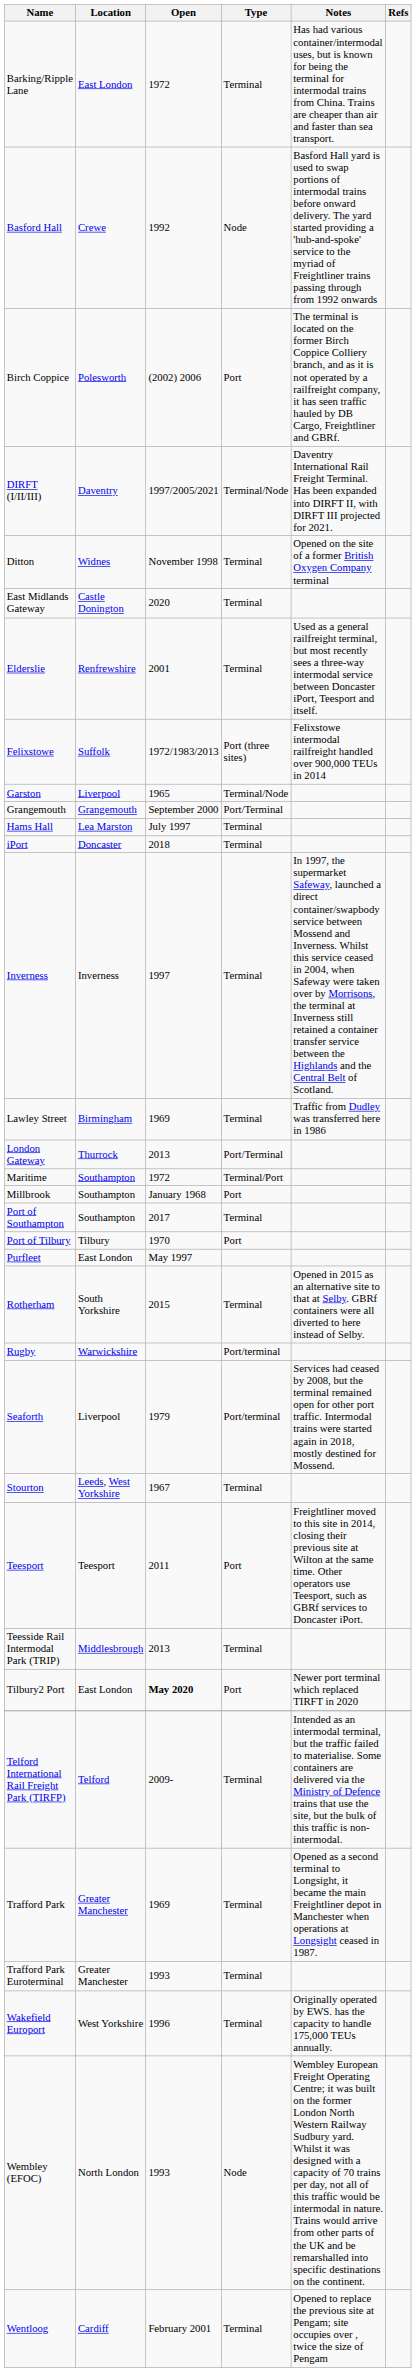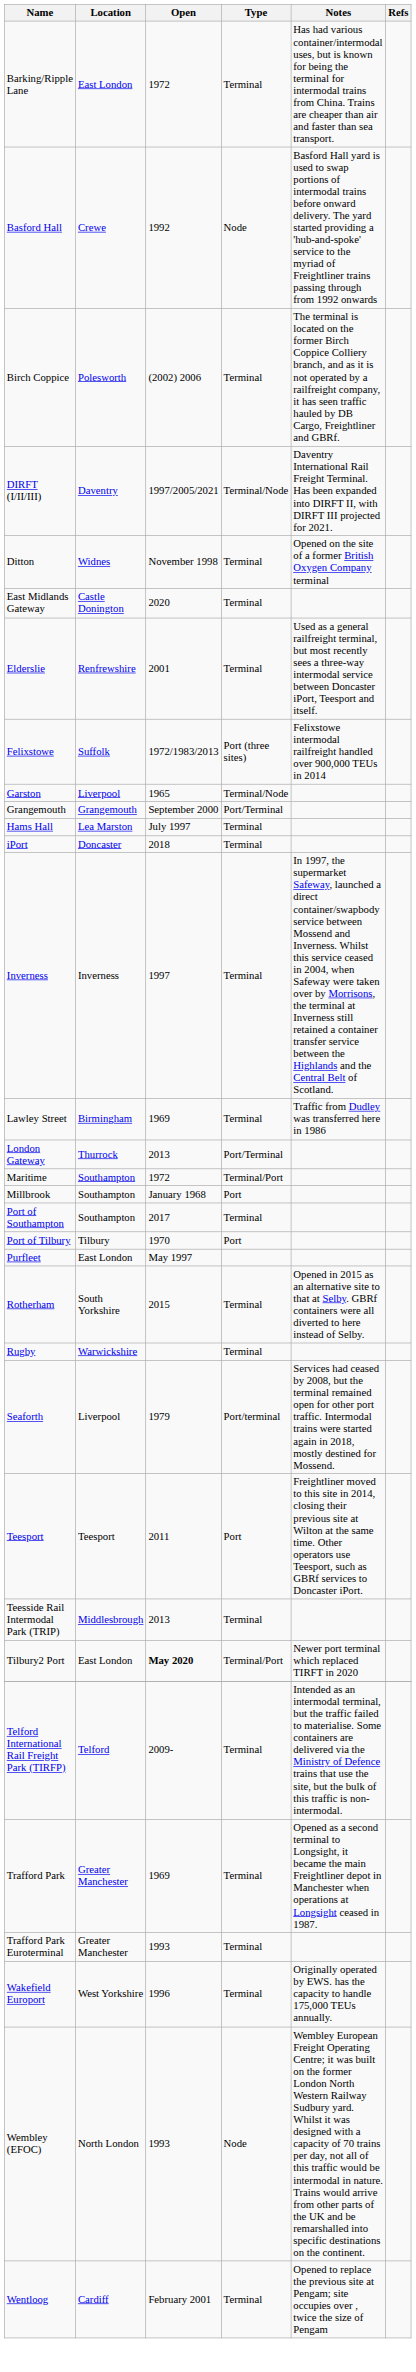 <table class="wikitable">
 <tr>
 <th>Name</th>
 <th>Location</th>
 <th>Open</th>
 <th>Type</th>
 <th>Notes</th>
 <th>Refs</th>
 </tr>
 <tr>
 <td>Barking/Ripple Lane</td>
 <td><a href='#'>East London</a></td>
 <td>1972</td>
 <td>Terminal</td>
 <td>Has had various container/intermodal uses, but is known for being the terminal for intermodal trains from China. Trains are cheaper than air and faster than sea transport.</td>
 <td></td>
 </tr>
 <tr>
 <td><a href='#'>Basford Hall</a></td>
 <td><a href='#'>Crewe</a></td>
 <td>1992</td>
 <td>Node</td>
 <td>Basford Hall yard is used to swap portions of intermodal trains before onward delivery. The yard started providing a 'hub-and-spoke' service to the myriad of Freightliner trains passing through from 1992 onwards</td>
 <td></td>
 </tr>
 <tr>
 <td>Birch Coppice</td>
 <td><a href='#'>Polesworth</a></td>
 <td>(2002) 2006</td>
-<td>Port</td>
+<td>Terminal</td>
 <td>The terminal is located on the former Birch Coppice Colliery branch, and as it is not operated by a railfreight company, it has seen traffic hauled by DB Cargo, Freightliner and GBRf.</td>
 <td></td>
 </tr>
 <tr>
 <td><a href='#'>DIRFT</a> (I/II/III)</td>
 <td><a href='#'>Daventry</a></td>
 <td>1997/2005/2021</td>
 <td>Terminal/Node</td>
 <td>Daventry International Rail Freight Terminal. Has been expanded into DIRFT II, with DIRFT III projected for 2021.</td>
 <td></td>
 </tr>
 <tr>
 <td>Ditton</td>
 <td><a href='#'>Widnes</a></td>
 <td>November 1998</td>
 <td>Terminal</td>
 <td>Opened on the site of a former <a href='#'>British Oxygen Company</a> terminal</td>
 <td></td>
 </tr>
 <tr>
 <td>East Midlands Gateway</td>
 <td><a href='#'>Castle Donington</a></td>
 <td>2020</td>
 <td>Terminal</td>
 <td></td>
 <td></td>
 </tr>
 <tr>
 <td><a href='#'>Elderslie</a></td>
 <td><a href='#'>Renfrewshire</a></td>
 <td>2001</td>
 <td>Terminal</td>
 <td>Used as a general railfreight terminal, but most recently sees a three-way intermodal service between Doncaster iPort, Teesport and itself.</td>
 <td></td>
 </tr>
 <tr>
 <td><a href='#'>Felixstowe</a></td>
 <td><a href='#'>Suffolk</a></td>
 <td>1972/1983/2013</td>
 <td>Port (three sites)</td>
 <td>Felixstowe intermodal railfreight handled over 900,000 TEUs in 2014</td>
 <td></td>
 </tr>
 <tr>
 <td><a href='#'>Garston</a></td>
 <td><a href='#'>Liverpool</a></td>
 <td>1965</td>
 <td>Terminal/Node</td>
 <td></td>
 <td></td>
 </tr>
 <tr>
 <td>Grangemouth</td>
 <td><a href='#'>Grangemouth</a></td>
 <td>September 2000</td>
 <td>Port/Terminal</td>
 <td></td>
 <td></td>
 </tr>
 <tr>
 <td><a href='#'>Hams Hall</a></td>
 <td><a href='#'>Lea Marston</a></td>
 <td>July 1997</td>
 <td>Terminal</td>
 <td></td>
 <td></td>
 </tr>
 <tr>
 <td><a href='#'>iPort</a></td>
 <td><a href='#'>Doncaster</a></td>
 <td>2018</td>
 <td>Terminal</td>
 <td></td>
 <td></td>
 </tr>
 <tr>
 <td><a href='#'>Inverness</a></td>
 <td>Inverness</td>
 <td>1997</td>
 <td>Terminal</td>
 <td>In 1997, the supermarket <a href='#'>Safeway</a>, launched a direct container/swapbody service between Mossend and Inverness. Whilst this service ceased in 2004, when Safeway were taken over by <a href='#'>Morrisons</a>, the terminal at Inverness still retained a container transfer service between the <a href='#'>Highlands</a> and the <a href='#'>Central Belt</a> of Scotland.</td>
 <td></td>
 </tr>
 <tr>
 <td>Lawley Street</td>
 <td><a href='#'>Birmingham</a></td>
 <td>1969</td>
 <td>Terminal</td>
 <td>Traffic from <a href='#'>Dudley</a> was transferred here in 1986</td>
 <td></td>
 </tr>
 <tr>
 <td><a href='#'>London Gateway</a></td>
 <td><a href='#'>Thurrock</a></td>
 <td>2013</td>
 <td>Port/Terminal</td>
 <td></td>
 <td></td>
 </tr>
 <tr>
 <td>Maritime</td>
 <td><a href='#'>Southampton</a></td>
 <td>1972</td>
 <td>Terminal/Port</td>
 <td></td>
 <td></td>
 </tr>
 <tr>
 <td>Millbrook</td>
 <td>Southampton</td>
 <td>January 1968</td>
 <td>Port</td>
 <td></td>
 <td></td>
 </tr>
 <tr>
 <td><a href='#'>Port of Southampton</a></td>
 <td>Southampton</td>
 <td>2017</td>
 <td>Terminal</td>
 <td></td>
 <td></td>
 </tr>
 <tr>
 <td><a href='#'>Port of Tilbury</a></td>
 <td>Tilbury</td>
 <td>1970</td>
 <td>Port</td>
 <td></td>
 <td></td>
 </tr>
 <tr>
 <td><a href='#'>Purfleet</a></td>
 <td>East London</td>
 <td>May 1997</td>
 <td></td>
 <td></td>
 <td></td>
 </tr>
 <tr>
 <td><a href='#'>Rotherham</a></td>
 <td>South Yorkshire</td>
 <td>2015</td>
 <td>Terminal</td>
 <td>Opened in 2015 as an alternative site to that at <a href='#'>Selby</a>. GBRf containers were all diverted to here instead of Selby.</td>
 <td></td>
 </tr>
 <tr>
 <td><a href='#'>Rugby</a></td>
 <td><a href='#'>Warwickshire</a></td>
 <td></td>
-<td>Port/terminal</td>
+<td>Terminal</td>
 <td></td>
 <td></td>
 </tr>
 <tr>
 <td><a href='#'>Seaforth</a></td>
 <td>Liverpool</td>
 <td>1979</td>
 <td>Port/terminal</td>
 <td>Services had ceased by 2008, but the terminal remained open for other port traffic. Intermodal trains were started again in 2018, mostly destined for Mossend.</td>
-<td></td>
-</tr>
-<tr>
-<td><a href='#'>Stourton</a></td>
-<td><a href='#'>Leeds</a>, <a href='#'>West Yorkshire</a></td>
-<td>1967</td>
-<td>Terminal</td>
-<td></td>
 <td></td>
 </tr>
 <tr>
 <td><a href='#'>Teesport</a></td>
 <td>Teesport</td>
 <td>2011</td>
 <td>Port</td>
 <td>Freightliner moved to this site in 2014, closing their previous site at Wilton at the same time. Other operators use Teesport, such as GBRf services to Doncaster iPort.</td>
 <td></td>
 </tr>
 <tr>
 <td>Teesside Rail Intermodal Park (TRIP)</td>
 <td><a href='#'>Middlesbrough</a></td>
 <td>2013</td>
 <td>Terminal</td>
 <td></td>
 <td></td>
 </tr>
 <tr>
 <td>Tilbury2 Port</td>
 <td>East London</td>
 <td><strong>May 2020</strong></td>
-<td>Port</td>
+<td>Terminal/Port</td>
 <td>Newer port terminal which replaced TIRFT in 2020</td>
 <td></td>
 </tr>
 <tr>
 </tr>
 <tr>
 <td><a href='#'>Telford International Rail Freight Park (TIRFP)</a></td>
 <td><a href='#'>Telford</a></td>
 <td>2009-</td>
 <td>Terminal</td>
 <td>Intended as an intermodal terminal, but the traffic failed to materialise. Some containers are delivered via the <a href='#'>Ministry of Defence</a> trains that use the site, but the bulk of this traffic is non-intermodal.</td>
 <td></td>
 </tr>
 <tr>
 <td>Trafford Park</td>
 <td><a href='#'>Greater Manchester</a></td>
 <td>1969</td>
 <td>Terminal</td>
 <td>Opened as a second terminal to Longsight, it became the main Freightliner depot in Manchester when operations at <a href='#'>Longsight</a> ceased in 1987.</td>
 <td></td>
 </tr>
 <tr>
 <td>Trafford Park Euroterminal</td>
 <td>Greater Manchester</td>
 <td>1993</td>
 <td>Terminal</td>
 <td></td>
 <td></td>
 </tr>
 <tr>
 <td><a href='#'>Wakefield Europort</a></td>
 <td>West Yorkshire</td>
 <td>1996</td>
 <td>Terminal</td>
 <td>Originally operated by EWS. has the capacity to handle 175,000 TEUs annually.</td>
 <td></td>
 </tr>
 <tr>
 <td>Wembley (EFOC)</td>
 <td>North London</td>
 <td>1993</td>
 <td>Node</td>
 <td>Wembley European Freight Operating Centre; it was built on the former London North Western Railway Sudbury yard. Whilst it was designed with a capacity of 70 trains per day, not all of this traffic would be intermodal in nature. Trains would arrive from other parts of the UK and be remarshalled into specific destinations on the continent.</td>
 <td></td>
 </tr>
 <tr>
 <td><a href='#'>Wentloog</a></td>
 <td><a href='#'>Cardiff</a></td>
 <td>February 2001</td>
 <td>Terminal</td>
 <td>Opened to replace the previous site at Pengam; site occupies over , twice the size of Pengam</td>
 <td></td>
 </tr>
 </table>
